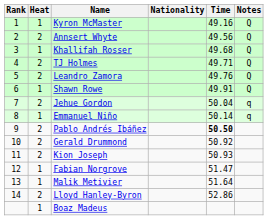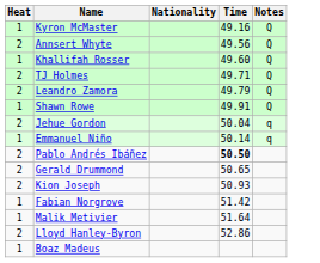 <table class="wikitable sortable" style="text-align:center;font-size:95%">
 <tr>
-<th>Rank</th>
 <th>Heat</th>
 <th>Name</th>
 <th>Nationality</th>
 <th>Time</th>
 <th>Notes</th>
 </tr>
 <tr bgcolor=ccffcc>
 <td>1</td>
-<td>1</td>
 <td align=left><a href='#'>Kyron McMaster</a></td>
 <td align=left></td>
 <td>49.16</td>
 <td>Q</td>
 </tr>
 <tr bgcolor=ccffcc>
 <td>2</td>
-<td>2</td>
 <td align=left><a href='#'>Annsert Whyte</a></td>
 <td align=left></td>
 <td>49.56</td>
 <td>Q</td>
 </tr>
 <tr bgcolor=ccffcc>
-<td>3</td>
 <td>1</td>
 <td align=left><a href='#'>Khallifah Rosser</a></td>
 <td align=left></td>
-<td>49.68</td>
+<td>49.60</td>
 <td>Q</td>
 </tr>
 <tr bgcolor=ccffcc>
-<td>4</td>
 <td>2</td>
 <td align=left><a href='#'>TJ Holmes</a></td>
 <td align=left></td>
 <td>49.71</td>
 <td>Q</td>
 </tr>
 <tr bgcolor=ccffcc>
-<td>5</td>
 <td>2</td>
 <td align=left><a href='#'>Leandro Zamora</a></td>
 <td align=left></td>
-<td>49.76</td>
+<td>49.79</td>
 <td>Q</td>
 </tr>
 <tr bgcolor=ccffcc>
-<td>6</td>
 <td>1</td>
 <td align=left><a href='#'>Shawn Rowe</a></td>
 <td align=left></td>
 <td>49.91</td>
 <td>Q</td>
 </tr>
 <tr bgcolor=ddffdd>
-<td>7</td>
 <td>2</td>
 <td align=left><a href='#'>Jehue Gordon</a></td>
 <td align=left></td>
 <td>50.04</td>
 <td>q</td>
 </tr>
 <tr bgcolor=ddffdd>
-<td>8</td>
 <td>1</td>
 <td align=left><a href='#'>Emmanuel Niño</a></td>
 <td align=left></td>
 <td>50.14</td>
 <td>q</td>
 </tr>
 <tr>
-<td>9</td>
 <td>2</td>
 <td align=left><a href='#'>Pablo Andrés Ibáñez</a></td>
 <td align=left></td>
 <td><strong>50.50</strong></td>
 <td></td>
 </tr>
 <tr>
-<td>10</td>
 <td>2</td>
 <td align=left><a href='#'>Gerald Drummond</a></td>
 <td align=left></td>
-<td>50.92</td>
+<td>50.65</td>
 <td></td>
 </tr>
 <tr>
-<td>11</td>
 <td>2</td>
 <td align=left><a href='#'>Kion Joseph</a></td>
 <td align=left></td>
 <td>50.93</td>
 <td></td>
 </tr>
 <tr>
-<td>12</td>
 <td>1</td>
 <td align=left><a href='#'>Fabian Norgrove</a></td>
 <td align=left></td>
-<td>51.47</td>
+<td>51.42</td>
 <td></td>
 </tr>
 <tr>
-<td>13</td>
 <td>1</td>
 <td align=left><a href='#'>Malik Metivier</a></td>
 <td align=left></td>
 <td>51.64</td>
 <td></td>
 </tr>
 <tr>
-<td>14</td>
 <td>2</td>
 <td align=left><a href='#'>Lloyd Hanley-Byron</a></td>
 <td align=left></td>
 <td>52.86</td>
 <td></td>
 </tr>
 <tr>
-<td></td>
 <td>1</td>
 <td align=left><a href='#'>Boaz Madeus</a></td>
 <td align=left></td>
 <td></td>
 <td></td>
 </tr>
 </table>
